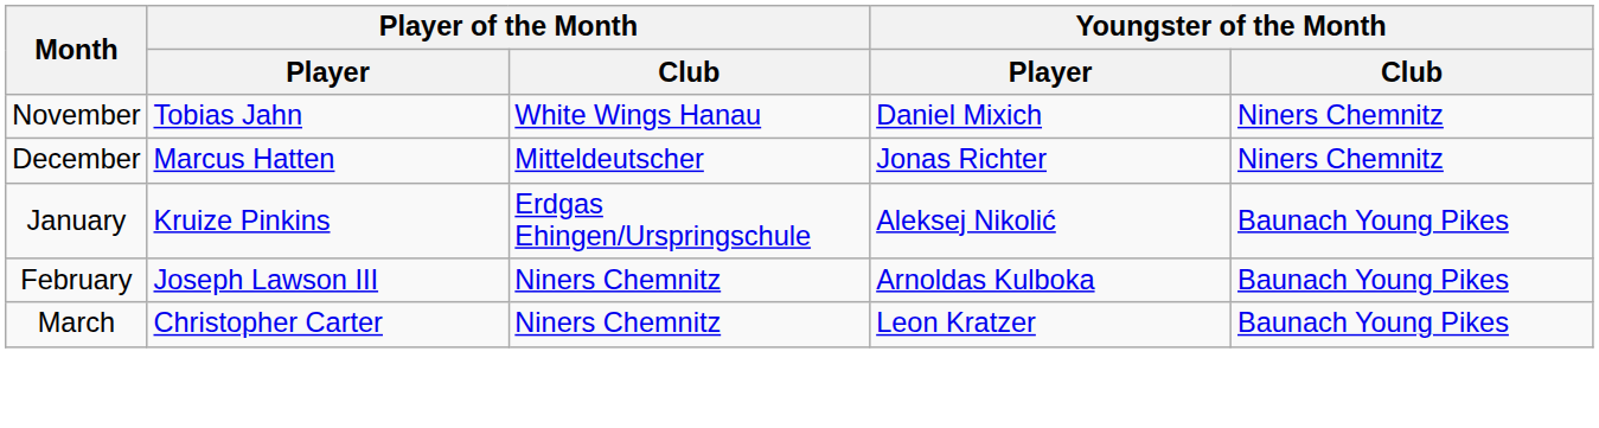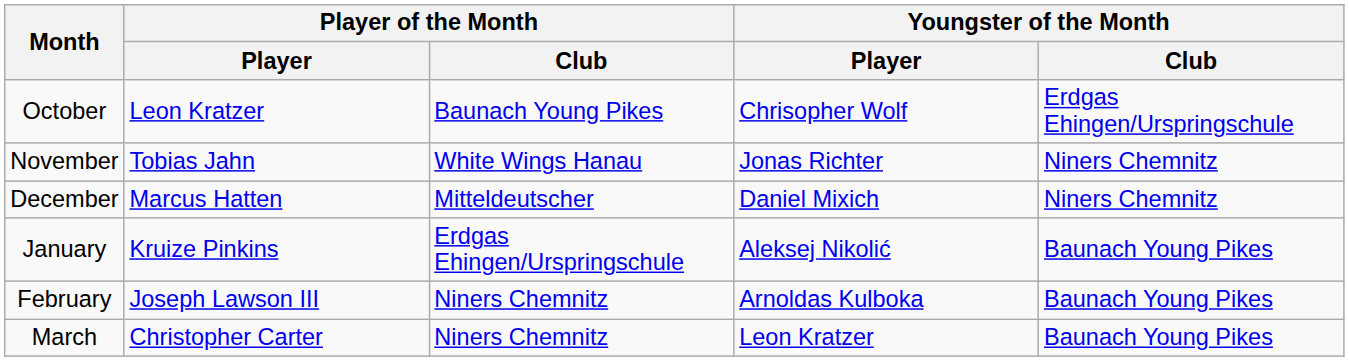 <table class="wikitable">
 <tr>
 <th rowspan=2>Month</th>
 <th colspan=2>Player of the Month</th>
 <th colspan=2>Youngster of the Month</th>
 </tr>
 <tr>
 <th width=200>Player</th>
 <th width=200>Club</th>
 <th width=200>Player</th>
 <th width=200>Club</th>
 </tr>
 <tr>
+<td style="text-align:center;">October</td>
+<td> <a href='#'>Leon Kratzer</a></td>
+<td><a href='#'>Baunach Young Pikes</a></td>
+<td> <a href='#'>Chrisopher Wolf</a></td>
+<td><a href='#'>Erdgas Ehingen/Urspringschule</a></td>
+</tr>
+<tr>
 <td style="text-align:center;">November</td>
 <td> <a href='#'>Tobias Jahn</a></td>
 <td><a href='#'>White Wings Hanau</a></td>
-<td> <a href='#'>Daniel Mixich</a></td>
+<td> <a href='#'>Jonas Richter</a></td>
 <td><a href='#'>Niners Chemnitz</a></td>
 </tr>
 <tr>
 <td style="text-align:center;">December</td>
 <td> <a href='#'>Marcus Hatten</a></td>
 <td><a href='#'>Mitteldeutscher</a></td>
-<td> <a href='#'>Jonas Richter</a></td>
+<td> <a href='#'>Daniel Mixich</a></td>
 <td><a href='#'>Niners Chemnitz</a></td>
 </tr>
 <tr>
 <td style="text-align:center;">January</td>
 <td> <a href='#'>Kruize Pinkins</a></td>
 <td><a href='#'>Erdgas Ehingen/Urspringschule</a></td>
 <td> <a href='#'>Aleksej Nikolić</a></td>
 <td><a href='#'>Baunach Young Pikes</a></td>
 </tr>
 <tr>
 <td style="text-align:center;">February</td>
 <td> <a href='#'>Joseph Lawson III </a></td>
 <td><a href='#'>Niners Chemnitz</a></td>
 <td> <a href='#'>Arnoldas Kulboka</a></td>
 <td><a href='#'>Baunach Young Pikes</a></td>
 </tr>
 <tr>
 <td style="text-align:center;">March</td>
 <td> <a href='#'>Christopher Carter</a></td>
 <td><a href='#'>Niners Chemnitz</a></td>
 <td> <a href='#'>Leon Kratzer</a></td>
 <td><a href='#'>Baunach Young Pikes</a></td>
 </tr>
 </table>
